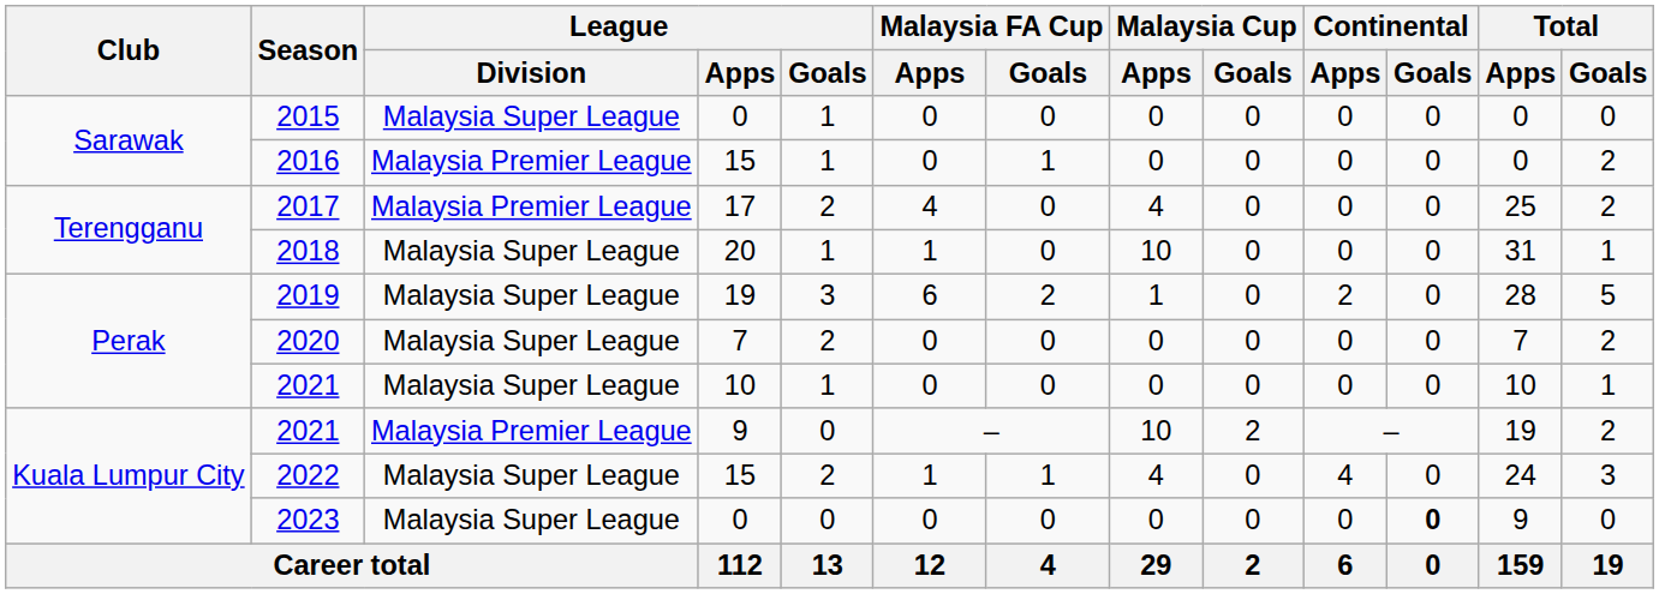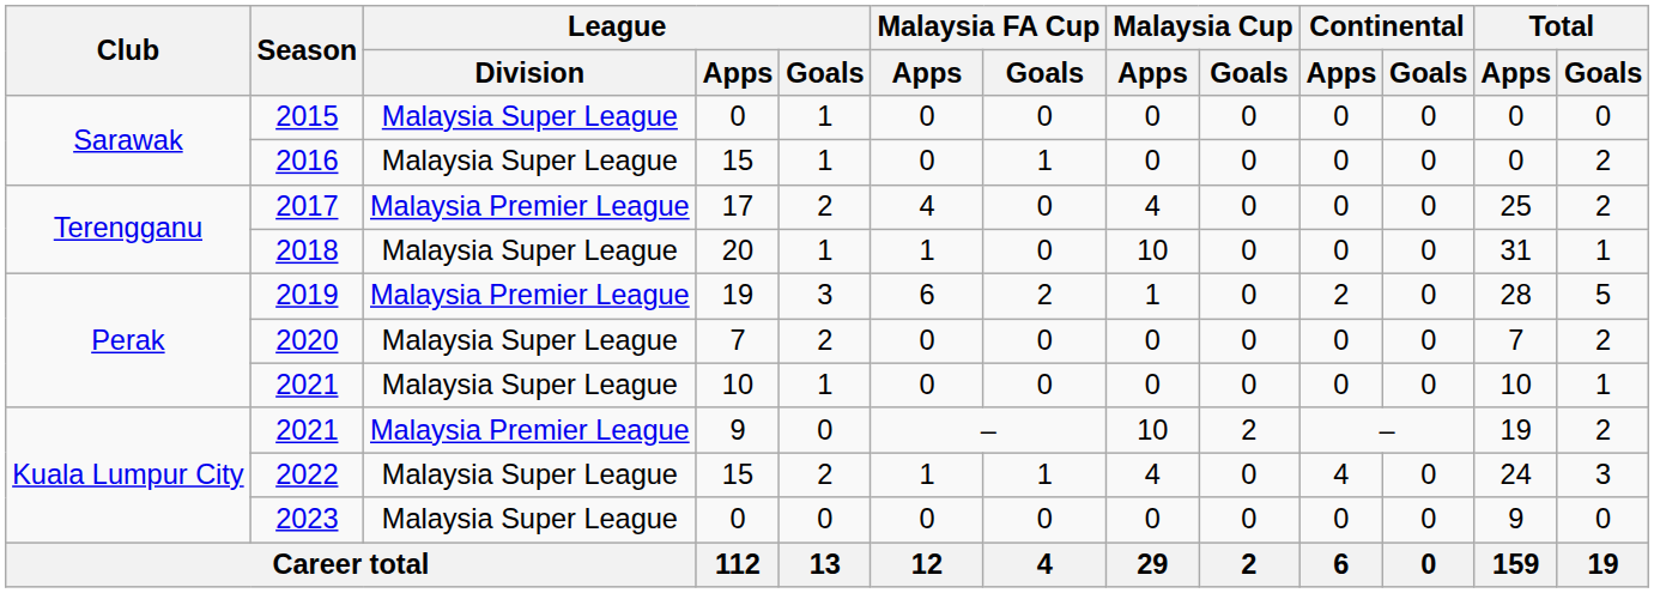 <table class="wikitable" style="text-align: center;">
 <tr>
 <th rowspan="2">Club</th>
 <th rowspan="2">Season</th>
 <th colspan="3">League</th>
 <th colspan="2">Malaysia FA Cup</th>
 <th colspan="2">Malaysia Cup</th>
 <th colspan="2">Continental</th>
 <th colspan="2">Total</th>
 </tr>
 <tr>
 <th>Division</th>
 <th>Apps</th>
 <th>Goals</th>
 <th>Apps</th>
 <th>Goals</th>
 <th>Apps</th>
 <th>Goals</th>
 <th>Apps</th>
 <th>Goals</th>
 <th>Apps</th>
 <th>Goals</th>
 </tr>
 <tr>
 <td rowspan="2"><a href='#'>Sarawak</a></td>
 <td><a href='#'>2015</a></td>
 <td><a href='#'>Malaysia Super League</a></td>
 <td>0</td>
 <td>1</td>
 <td>0</td>
 <td>0</td>
 <td>0</td>
 <td>0</td>
 <td>0</td>
 <td>0</td>
 <td>0</td>
 <td>0</td>
 </tr>
 <tr>
 <td><a href='#'>2016</a></td>
-<td><a href='#'>Malaysia Premier League</a></td>
+<td>Malaysia Super League</td>
 <td>15</td>
 <td>1</td>
 <td>0</td>
 <td>1</td>
 <td>0</td>
 <td>0</td>
 <td>0</td>
 <td>0</td>
 <td>0</td>
 <td>2</td>
 </tr>
 <tr>
 <td rowspan="2"><a href='#'>Terengganu</a></td>
 <td><a href='#'>2017</a></td>
 <td><a href='#'>Malaysia Premier League</a></td>
 <td>17</td>
 <td>2</td>
 <td>4</td>
 <td>0</td>
 <td>4</td>
 <td>0</td>
 <td>0</td>
 <td>0</td>
 <td>25</td>
 <td>2</td>
 </tr>
 <tr>
 <td><a href='#'>2018</a></td>
 <td>Malaysia Super League</td>
 <td>20</td>
 <td>1</td>
 <td>1</td>
 <td>0</td>
 <td>10</td>
 <td>0</td>
 <td>0</td>
 <td>0</td>
 <td>31</td>
 <td>1</td>
 </tr>
 <tr>
 <td rowspan="3"><a href='#'>Perak</a></td>
 <td><a href='#'>2019</a></td>
-<td>Malaysia Super League</td>
+<td><a href='#'>Malaysia Premier League</a></td>
 <td>19</td>
 <td>3</td>
 <td>6</td>
 <td>2</td>
 <td>1</td>
 <td>0</td>
 <td>2</td>
 <td>0</td>
 <td>28</td>
 <td>5</td>
 </tr>
 <tr>
 <td><a href='#'>2020</a></td>
 <td>Malaysia Super League</td>
 <td>7</td>
 <td>2</td>
 <td>0</td>
 <td>0</td>
 <td>0</td>
 <td>0</td>
 <td>0</td>
 <td>0</td>
 <td>7</td>
 <td>2</td>
 </tr>
 <tr>
 <td><a href='#'>2021</a></td>
 <td>Malaysia Super League</td>
 <td>10</td>
 <td>1</td>
 <td>0</td>
 <td>0</td>
 <td>0</td>
 <td>0</td>
 <td>0</td>
 <td>0</td>
 <td>10</td>
 <td>1</td>
 </tr>
 <tr>
 <td rowspan="3"><a href='#'>Kuala Lumpur City</a></td>
 <td><a href='#'>2021</a></td>
 <td><a href='#'>Malaysia Premier League</a></td>
 <td>9</td>
 <td>0</td>
 <td colspan=2>–</td>
 <td>10</td>
 <td>2</td>
 <td colspan=2>–</td>
 <td>19</td>
 <td>2</td>
 </tr>
 <tr>
 <td><a href='#'>2022</a></td>
 <td>Malaysia Super League</td>
 <td>15</td>
 <td>2</td>
 <td>1</td>
 <td>1</td>
 <td>4</td>
 <td>0</td>
 <td>4</td>
 <td>0</td>
 <td>24</td>
 <td>3</td>
 </tr>
 <tr>
 <td><a href='#'>2023</a></td>
 <td>Malaysia Super League</td>
 <td>0</td>
 <td>0</td>
 <td>0</td>
 <td>0</td>
 <td>0</td>
 <td>0</td>
 <td>0</td>
-<td><strong>0</strong></td>
+<td>0</td>
 <td>9</td>
 <td>0</td>
 </tr>
 <tr>
 <th colspan="3">Career total</th>
 <th>112</th>
 <th>13</th>
 <th>12</th>
 <th>4</th>
 <th>29</th>
 <th>2</th>
 <th>6</th>
 <th>0</th>
 <th>159</th>
 <th>19</th>
 </tr>
 </table>
